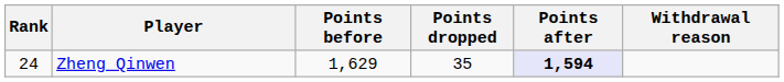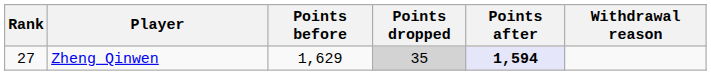 <table class="wikitable sortable">
 <tr>
 <th>Rank</th>
 <th style="width:185px;">Player</th>
 <th>Points before</th>
 <th style="width:75px;">Points dropped</th>
 <th>Points after</th>
 <th>Withdrawal reason</th>
 </tr>
 <tr>
-<td style="text-align:center;">24</td>
+<td style="text-align:center;">27</td>
 <td> <a href='#'>Zheng Qinwen</a></td>
 <td style="text-align:center;">1,629</td>
-<td style="text-align:center;">35</td>
+<td style="background: lightgrey; text-align:center;">35</td>
 <td style="background: lavender; text-align:center;"><strong>1,594</strong></td>
 <td></td>
 </tr>
 </table>
